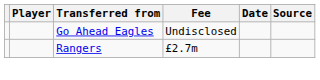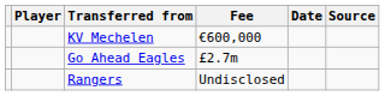 <table class="wikitable plainrowheaders sortable">
 <tr>
 <th></th>
 <th scope="col">Player</th>
 <th>Transferred from</th>
 <th style="width: 80px;">Fee</th>
 <th scope="col">Date</th>
 <th scope="col">Source</th>
 </tr>
 <tr>
 <td align="center"></td>
 <td></td>
+<td> <a href='#'>KV Mechelen</a></td>
+<td>€600,000</td>
+<td></td>
+<td></td>
+</tr>
+<tr>
+<td align="center"></td>
+<td></td>
 <td> <a href='#'>Go Ahead Eagles</a></td>
-<td>Undisclosed</td>
+<td>£2.7m</td>
 <td></td>
 <td></td>
 </tr>
 <tr>
 <td align="center"></td>
 <td></td>
 <td> <a href='#'>Rangers</a></td>
-<td>£2.7m</td>
+<td>Undisclosed</td>
 <td></td>
 <td></td>
 </tr>
 </table>
